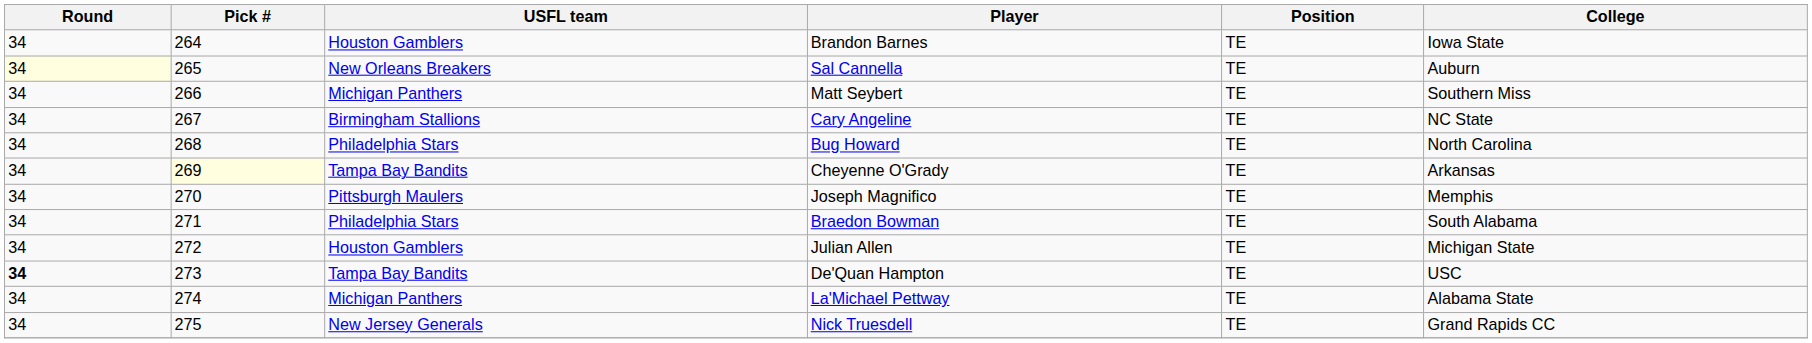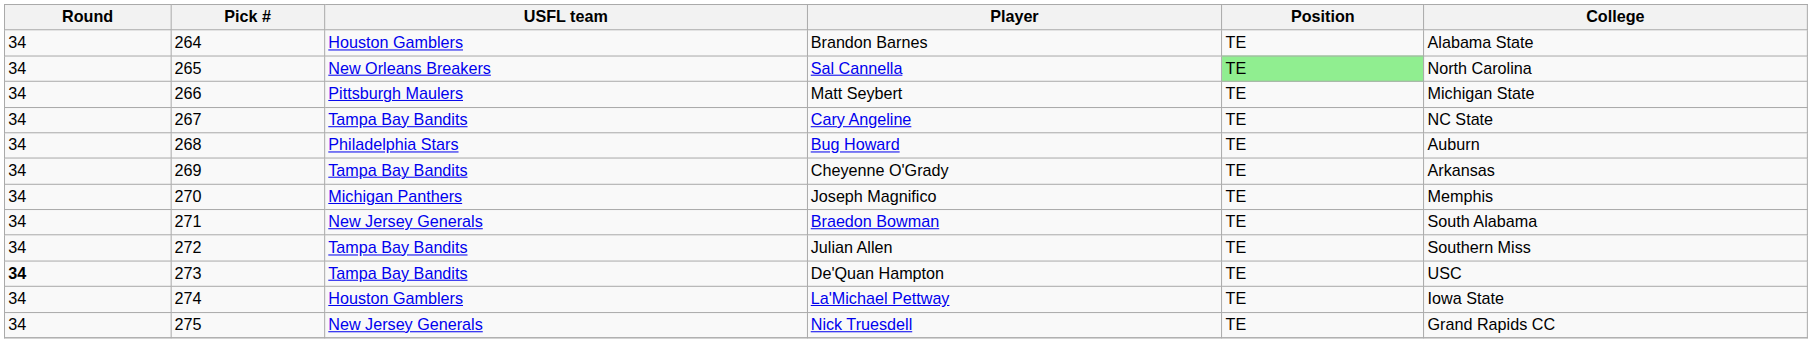 <table class="wikitable sortable sortable" style="width: 90%">
 <tr>
 <th>Round</th>
 <th>Pick #</th>
 <th>USFL team</th>
 <th>Player</th>
 <th>Position</th>
 <th>College</th>
 </tr>
 <tr>
 <td>34</td>
 <td>264</td>
 <td><a href='#'>Houston Gamblers</a></td>
 <td>Brandon Barnes</td>
 <td>TE</td>
-<td>Iowa State</td>
+<td>Alabama State</td>
 </tr>
 <tr>
-<td style="background: lightyellow;">34</td>
+<td>34</td>
 <td>265</td>
 <td><a href='#'>New Orleans Breakers</a></td>
 <td><a href='#'>Sal Cannella</a></td>
-<td>TE</td>
-<td>Auburn</td>
+<td style="background: lightgreen;">TE</td>
+<td>North Carolina</td>
 </tr>
 <tr>
 <td>34</td>
 <td>266</td>
-<td><a href='#'>Michigan Panthers</a></td>
+<td><a href='#'>Pittsburgh Maulers</a></td>
 <td>Matt Seybert</td>
 <td>TE</td>
-<td>Southern Miss</td>
+<td>Michigan State</td>
 </tr>
 <tr>
 <td>34</td>
 <td>267</td>
-<td><a href='#'>Birmingham Stallions</a></td>
+<td><a href='#'>Tampa Bay Bandits</a></td>
 <td><a href='#'>Cary Angeline</a></td>
 <td>TE</td>
 <td>NC State</td>
 </tr>
 <tr>
 <td>34</td>
 <td>268</td>
 <td><a href='#'>Philadelphia Stars</a></td>
 <td><a href='#'>Bug Howard</a></td>
 <td>TE</td>
-<td>North Carolina</td>
+<td>Auburn</td>
 </tr>
 <tr>
 <td>34</td>
-<td style="background: lightyellow;">269</td>
+<td>269</td>
 <td><a href='#'>Tampa Bay Bandits</a></td>
 <td>Cheyenne O'Grady</td>
 <td>TE</td>
 <td>Arkansas</td>
 </tr>
 <tr>
 <td>34</td>
 <td>270</td>
-<td><a href='#'>Pittsburgh Maulers</a></td>
+<td><a href='#'>Michigan Panthers</a></td>
 <td>Joseph Magnifico</td>
 <td>TE</td>
 <td>Memphis</td>
 </tr>
 <tr>
 <td>34</td>
 <td>271</td>
-<td><a href='#'>Philadelphia Stars</a></td>
+<td><a href='#'>New Jersey Generals</a></td>
 <td><a href='#'>Braedon Bowman</a></td>
 <td>TE</td>
 <td>South Alabama</td>
 </tr>
 <tr>
 <td>34</td>
 <td>272</td>
-<td><a href='#'>Houston Gamblers</a></td>
+<td><a href='#'>Tampa Bay Bandits</a></td>
 <td>Julian Allen</td>
 <td>TE</td>
-<td>Michigan State</td>
+<td>Southern Miss</td>
 </tr>
 <tr>
 <td><strong>34</strong></td>
 <td>273</td>
 <td><a href='#'>Tampa Bay Bandits</a></td>
 <td>De'Quan Hampton</td>
 <td>TE</td>
 <td>USC</td>
 </tr>
 <tr>
 <td>34</td>
 <td>274</td>
-<td><a href='#'>Michigan Panthers</a></td>
+<td><a href='#'>Houston Gamblers</a></td>
 <td><a href='#'>La'Michael Pettway</a></td>
 <td>TE</td>
-<td>Alabama State</td>
+<td>Iowa State</td>
 </tr>
 <tr>
 <td>34</td>
 <td>275</td>
 <td><a href='#'>New Jersey Generals</a></td>
 <td><a href='#'>Nick Truesdell</a></td>
 <td>TE</td>
 <td>Grand Rapids CC</td>
 </tr>
 <tr>
 </tr>
 </table>
